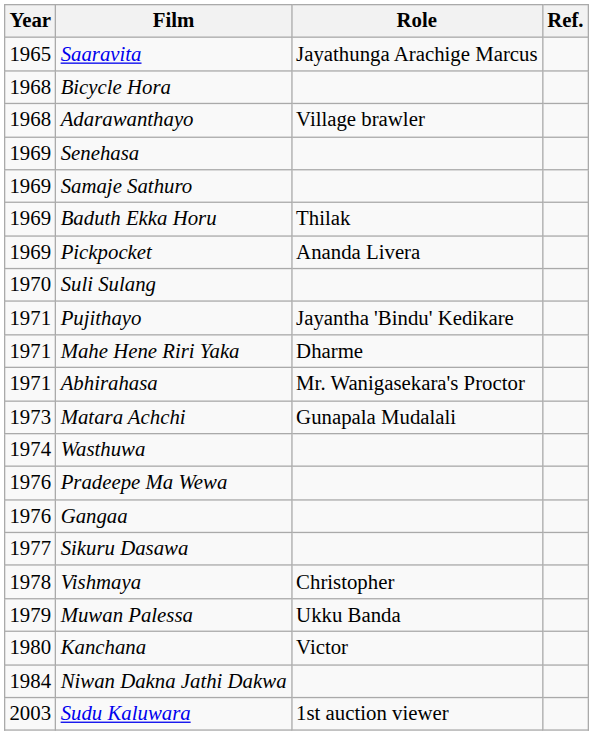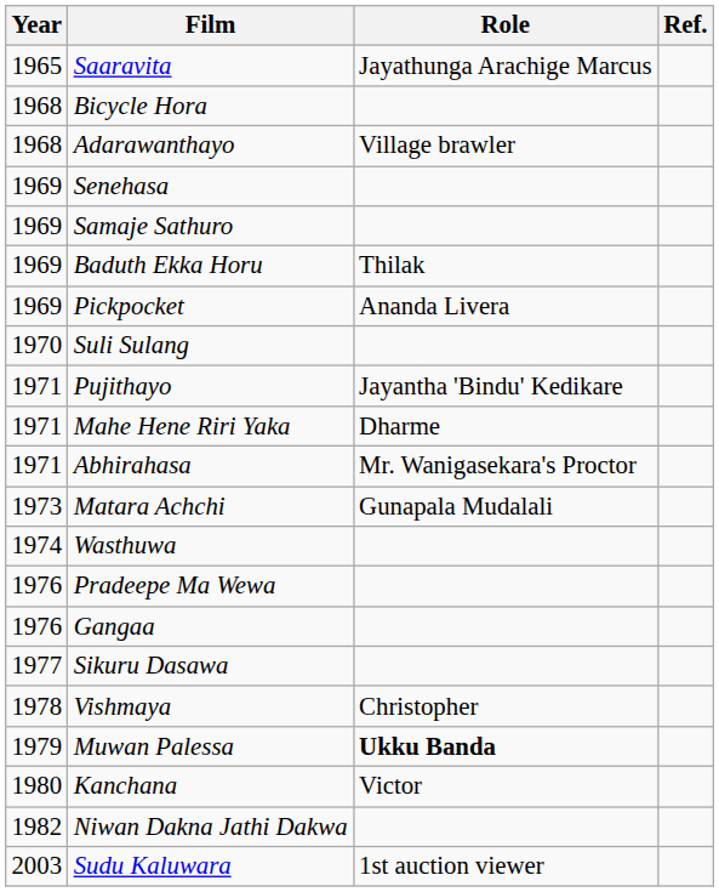 <table class="wikitable">
 <tr>
 <th>Year</th>
 <th>Film</th>
 <th>Role</th>
 <th>Ref.</th>
 </tr>
 <tr>
 <td>1965</td>
 <td><em><a href='#'>Saaravita</a></em></td>
 <td>Jayathunga Arachige Marcus</td>
 <td></td>
 </tr>
 <tr>
 <td>1968</td>
 <td><em>Bicycle Hora</em></td>
 <td></td>
 <td></td>
 </tr>
 <tr>
 <td>1968</td>
 <td><em>Adarawanthayo</em></td>
 <td>Village brawler</td>
 <td></td>
 </tr>
 <tr>
 <td>1969</td>
 <td><em>Senehasa</em></td>
 <td></td>
 <td></td>
 </tr>
 <tr>
 <td>1969</td>
 <td><em>Samaje Sathuro</em></td>
 <td></td>
 <td></td>
 </tr>
 <tr>
 <td>1969</td>
 <td><em>Baduth Ekka Horu</em></td>
 <td>Thilak</td>
 <td></td>
 </tr>
 <tr>
 <td>1969</td>
 <td><em>Pickpocket</em></td>
 <td>Ananda Livera</td>
 <td></td>
 </tr>
 <tr>
 <td>1970</td>
 <td><em>Suli Sulang</em></td>
 <td></td>
 <td></td>
 </tr>
 <tr>
 <td>1971</td>
 <td><em>Pujithayo</em></td>
 <td>Jayantha 'Bindu' Kedikare</td>
 <td></td>
 </tr>
 <tr>
 <td>1971</td>
 <td><em>Mahe Hene Riri Yaka</em></td>
 <td>Dharme</td>
 <td></td>
 </tr>
 <tr>
 <td>1971</td>
 <td><em>Abhirahasa</em></td>
 <td>Mr. Wanigasekara's Proctor</td>
 <td></td>
 </tr>
 <tr>
 <td>1973</td>
 <td><em>Matara Achchi</em></td>
 <td>Gunapala Mudalali</td>
 <td></td>
 </tr>
 <tr>
 <td>1974</td>
 <td><em>Wasthuwa</em></td>
 <td></td>
 <td></td>
 </tr>
 <tr>
 <td>1976</td>
 <td><em>Pradeepe Ma Wewa</em></td>
 <td></td>
 <td></td>
 </tr>
 <tr>
 <td>1976</td>
 <td><em>Gangaa</em></td>
 <td></td>
 <td></td>
 </tr>
 <tr>
 <td>1977</td>
 <td><em>Sikuru Dasawa</em></td>
 <td></td>
 <td></td>
 </tr>
 <tr>
 <td>1978</td>
 <td><em>Vishmaya</em></td>
 <td>Christopher</td>
 <td></td>
 </tr>
 <tr>
 <td>1979</td>
 <td><em>Muwan Palessa</em></td>
-<td>Ukku Banda</td>
+<td><strong>Ukku Banda</strong></td>
 <td></td>
 </tr>
 <tr>
 <td>1980</td>
 <td><em>Kanchana</em></td>
 <td>Victor</td>
 <td></td>
 </tr>
 <tr>
-<td>1984</td>
+<td>1982</td>
 <td><em>Niwan Dakna Jathi Dakwa</em></td>
 <td></td>
 <td></td>
 </tr>
 <tr>
 <td>2003</td>
 <td><em><a href='#'>Sudu Kaluwara</a></em></td>
 <td>1st auction viewer</td>
 <td></td>
 </tr>
 </table>
